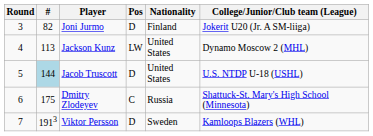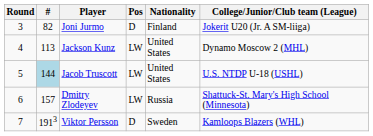 <table class="wikitable">
 <tr>
 <th>Round</th>
 <th>#</th>
 <th>Player</th>
 <th>Pos</th>
 <th>Nationality</th>
 <th>College/Junior/Club team (League)</th>
 </tr>
 <tr>
 <td style="text-align:center;">3</td>
 <td style="text-align:center;">82</td>
 <td><a href='#'>Joni Jurmo</a></td>
 <td>D</td>
 <td> Finland</td>
 <td><a href='#'>Jokerit</a> U20 (Jr. A SM-liiga)</td>
 </tr>
 <tr>
 <td style="text-align:center;">4</td>
 <td style="text-align:center;">113</td>
 <td><a href='#'>Jackson Kunz</a></td>
 <td>LW</td>
 <td> United States</td>
 <td>Dynamo Moscow 2 (<a href='#'>MHL</a>)</td>
 </tr>
 <tr>
 <td style="text-align:center;">5</td>
 <td style="background: lightblue; text-align:center;">144</td>
 <td><a href='#'>Jacob Truscott</a></td>
-<td>D</td>
+<td>LW</td>
 <td> United States</td>
 <td><a href='#'>U.S. NTDP</a> U-18 (<a href='#'>USHL</a>)</td>
 </tr>
 <tr>
 <td style="text-align:center;">6</td>
-<td style="text-align:center;">175</td>
+<td style="text-align:center;">157</td>
 <td><a href='#'>Dmitry Zlodeyev</a></td>
-<td>C</td>
+<td>LW</td>
 <td> Russia</td>
 <td><a href='#'>Shattuck-St. Mary's High School</a> (<a href='#'>Minnesota</a>)</td>
 </tr>
 <tr>
 <td style="text-align:center;">7</td>
 <td style="text-align:center;">191<sup>3</sup></td>
 <td><a href='#'>Viktor Persson</a></td>
 <td>D</td>
 <td> Sweden</td>
 <td><a href='#'>Kamloops Blazers</a> (<a href='#'>WHL</a>)</td>
 </tr>
 </table>
